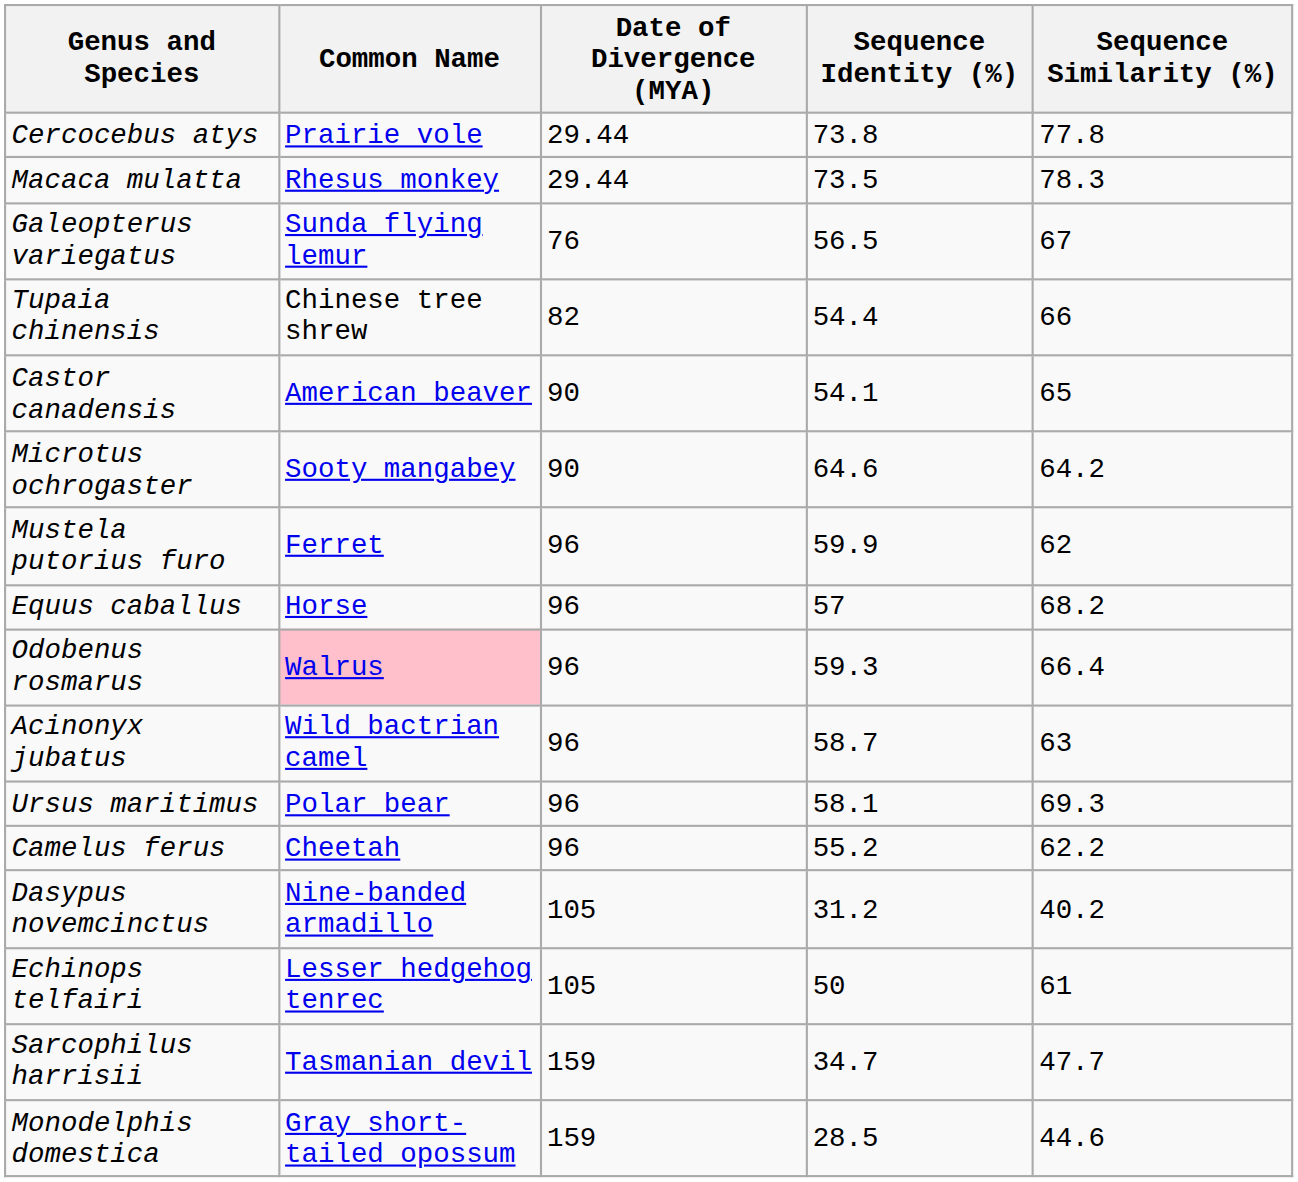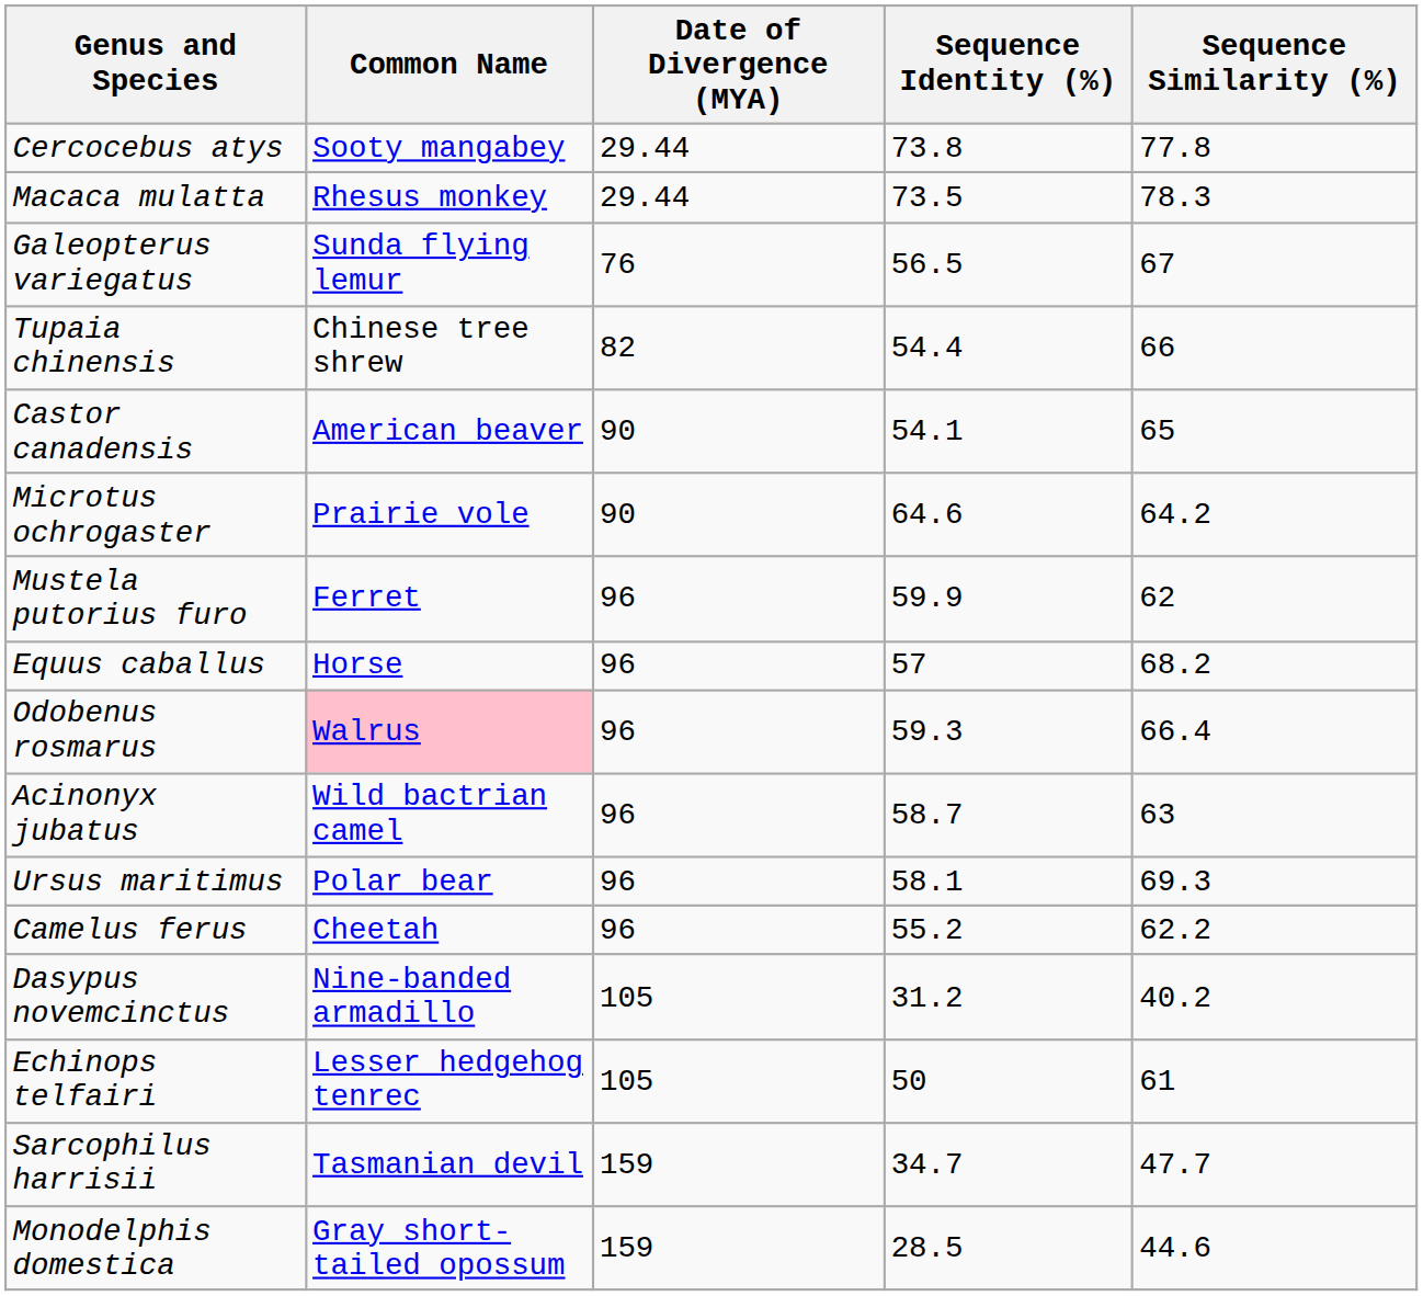 <table class="wikitable">
 <tr>
 <th>Genus and Species</th>
 <th>Common Name</th>
 <th>Date of Divergence (MYA)</th>
 <th>Sequence Identity (%)</th>
 <th>Sequence Similarity (%)</th>
 </tr>
 <tr>
 <td><em>Cercocebus atys</em></td>
-<td><a href='#'>Prairie vole</a></td>
+<td><a href='#'>Sooty mangabey</a></td>
 <td>29.44</td>
 <td>73.8</td>
 <td>77.8</td>
 </tr>
 <tr>
 <td><em>Macaca mulatta</em></td>
 <td><a href='#'>Rhesus monkey</a></td>
 <td>29.44</td>
 <td>73.5</td>
 <td>78.3</td>
 </tr>
 <tr>
 <td><em>Galeopterus variegatus</em></td>
 <td><a href='#'>Sunda flying lemur</a></td>
 <td>76</td>
 <td>56.5</td>
 <td>67</td>
 </tr>
 <tr>
 <td><em>Tupaia chinensis</em></td>
 <td>Chinese tree shrew</td>
 <td>82</td>
 <td>54.4</td>
 <td>66</td>
 </tr>
 <tr>
 <td><em>Castor canadensis</em></td>
 <td><a href='#'>American beaver</a></td>
 <td>90</td>
 <td>54.1</td>
 <td>65</td>
 </tr>
 <tr>
 <td><em>Microtus ochrogaster</em></td>
-<td><a href='#'>Sooty mangabey</a></td>
+<td><a href='#'>Prairie vole</a></td>
 <td>90</td>
 <td>64.6</td>
 <td>64.2</td>
 </tr>
 <tr>
 <td><em>Mustela putorius furo</em></td>
 <td><a href='#'>Ferret</a></td>
 <td>96</td>
 <td>59.9</td>
 <td>62</td>
 </tr>
 <tr>
 <td><em>Equus caballus</em></td>
 <td><a href='#'>Horse</a></td>
 <td>96</td>
 <td>57</td>
 <td>68.2</td>
 </tr>
 <tr>
 <td><em>Odobenus rosmarus</em></td>
 <td style="background: pink;"><a href='#'>Walrus</a></td>
 <td>96</td>
 <td>59.3</td>
 <td>66.4</td>
 </tr>
 <tr>
 <td><em>Acinonyx jubatus</em></td>
 <td><a href='#'>Wild bactrian camel</a></td>
 <td>96</td>
 <td>58.7</td>
 <td>63</td>
 </tr>
 <tr>
 <td><em>Ursus maritimus</em></td>
 <td><a href='#'>Polar bear</a></td>
 <td>96</td>
 <td>58.1</td>
 <td>69.3</td>
 </tr>
 <tr>
 <td><em>Camelus ferus</em></td>
 <td><a href='#'>Cheetah</a></td>
 <td>96</td>
 <td>55.2</td>
 <td>62.2</td>
 </tr>
 <tr>
 <td><em>Dasypus novemcinctus</em></td>
 <td><a href='#'>Nine-banded armadillo</a></td>
 <td>105</td>
 <td>31.2</td>
 <td>40.2</td>
 </tr>
 <tr>
 <td><em>Echinops telfairi</em></td>
 <td><a href='#'>Lesser hedgehog tenrec</a></td>
 <td>105</td>
 <td>50</td>
 <td>61</td>
 </tr>
 <tr>
 <td><em>Sarcophilus harrisii</em></td>
 <td><a href='#'>Tasmanian devil</a></td>
 <td>159</td>
 <td>34.7</td>
 <td>47.7</td>
 </tr>
 <tr>
 <td><em>Monodelphis domestica</em></td>
 <td><a href='#'>Gray short-tailed opossum</a></td>
 <td>159</td>
 <td>28.5</td>
 <td>44.6</td>
 </tr>
 </table>
